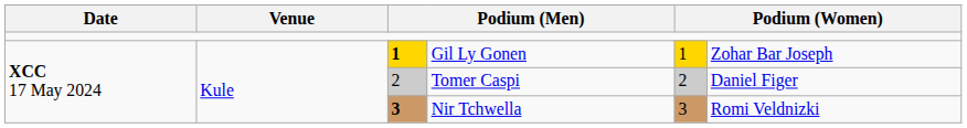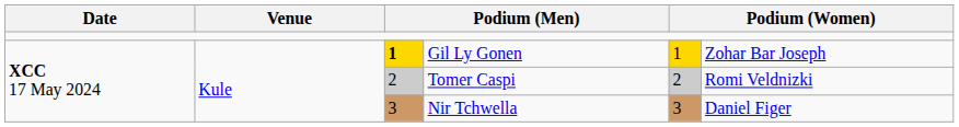 <table class="wikitable" width=70%>
 <tr>
 <th>Date</th>
 <th width=20%>Venue</th>
 <th colspan=2 width=30%>Podium (Men)</th>
 <th colspan=2 width=30%>Podium (Women)</th>
 </tr>
 <tr>
 <td colspan=6></td>
 </tr>
 <tr>
 <td rowspan=3><strong>XCC</strong> <br> 17 May 2024</td>
 <td rowspan=3><br><a href='#'>Kule</a></td>
 <td bgcolor=FFD700><strong>1</strong></td>
 <td><a href='#'>Gil Ly Gonen</a></td>
 <td bgcolor=FFD700>1</td>
 <td><a href='#'>Zohar Bar Joseph</a></td>
 </tr>
 <tr>
 <td bgcolor=CCCCCC>2</td>
 <td><a href='#'>Tomer Caspi</a></td>
 <td bgcolor=CCCCCC>2</td>
+<td><a href='#'>Romi Veldnizki</a></td>
+</tr>
+<tr>
+<td bgcolor=CC9966>3</td>
+<td><a href='#'>Nir Tchwella</a></td>
+<td bgcolor=CC9966>3</td>
 <td><a href='#'>Daniel Figer</a></td>
 </tr>
-<tr>
-<td bgcolor=CC9966><strong>3</strong></td>
-<td><a href='#'>Nir Tchwella</a></td>
-<td bgcolor=CC9966>3</td>
-<td><a href='#'>Romi Veldnizki</a></td>
-</tr>
 </table>
